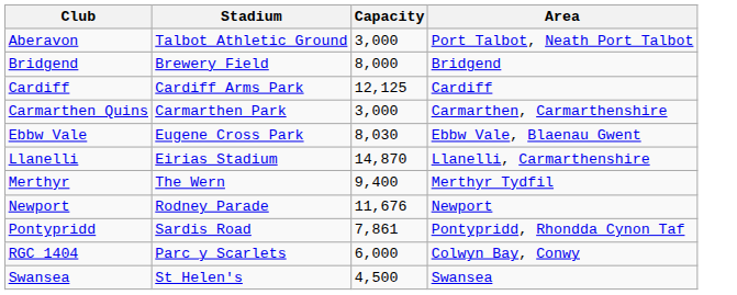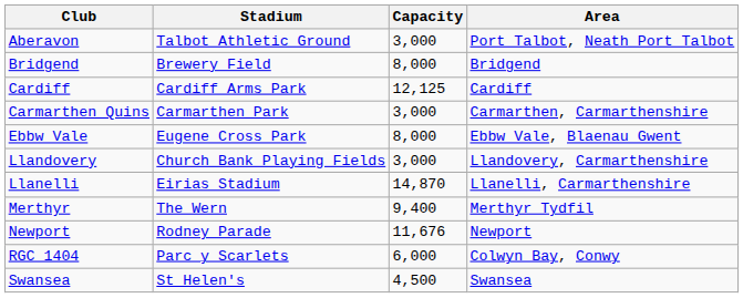 <table class="wikitable sortable">
 <tr>
 <th>Club</th>
 <th>Stadium</th>
 <th>Capacity</th>
 <th>Area</th>
 </tr>
 <tr>
 <td><a href='#'>Aberavon</a></td>
 <td><a href='#'>Talbot Athletic Ground</a></td>
 <td style="text-align:left;">3,000</td>
 <td><a href='#'>Port Talbot</a>, <a href='#'>Neath Port Talbot</a></td>
 </tr>
 <tr>
 <td><a href='#'>Bridgend</a></td>
 <td><a href='#'>Brewery Field</a></td>
 <td style="text-align:left;">8,000</td>
 <td><a href='#'>Bridgend</a></td>
 </tr>
 <tr>
 <td><a href='#'>Cardiff</a></td>
 <td><a href='#'>Cardiff Arms Park</a></td>
 <td style="text-align:left;">12,125</td>
 <td><a href='#'>Cardiff</a></td>
 </tr>
 <tr>
 <td><a href='#'>Carmarthen Quins</a></td>
 <td><a href='#'>Carmarthen Park</a></td>
 <td style="text-align:left;">3,000</td>
 <td><a href='#'>Carmarthen</a>, <a href='#'>Carmarthenshire</a></td>
 </tr>
 <tr>
 <td><a href='#'>Ebbw Vale</a></td>
 <td><a href='#'>Eugene Cross Park</a></td>
-<td style="text-align:left;">8,030</td>
+<td style="text-align:left;">8,000</td>
 <td><a href='#'>Ebbw Vale</a>, <a href='#'>Blaenau Gwent</a></td>
+</tr>
+<tr>
+<td><a href='#'>Llandovery</a></td>
+<td><a href='#'>Church Bank Playing Fields</a></td>
+<td style="text-align:left;">3,000</td>
+<td><a href='#'>Llandovery</a>, <a href='#'>Carmarthenshire</a></td>
 </tr>
 <tr>
 <td><a href='#'>Llanelli</a></td>
 <td><a href='#'>Eirias Stadium</a></td>
 <td style="text-align:left;">14,870</td>
 <td><a href='#'>Llanelli</a>, <a href='#'>Carmarthenshire</a></td>
 </tr>
 <tr>
 <td><a href='#'>Merthyr</a></td>
 <td><a href='#'>The Wern</a></td>
 <td style="text-align:left;">9,400</td>
 <td><a href='#'>Merthyr Tydfil</a></td>
 </tr>
 <tr>
 <td><a href='#'>Newport</a></td>
 <td><a href='#'>Rodney Parade</a></td>
 <td style="text-align:left;">11,676</td>
 <td><a href='#'>Newport</a></td>
 </tr>
 <tr>
-<td><a href='#'>Pontypridd</a></td>
-<td><a href='#'>Sardis Road</a></td>
-<td style="text-align:left;">7,861</td>
-<td><a href='#'>Pontypridd</a>, <a href='#'>Rhondda Cynon Taf</a></td>
-</tr>
-<tr>
 <td><a href='#'>RGC 1404</a></td>
 <td><a href='#'>Parc y Scarlets</a></td>
 <td style="text-align:left;">6,000</td>
 <td><a href='#'>Colwyn Bay</a>, <a href='#'>Conwy</a></td>
 </tr>
 <tr>
 <td><a href='#'>Swansea</a></td>
 <td><a href='#'>St Helen's</a></td>
 <td style="text-align:left;">4,500</td>
 <td><a href='#'>Swansea</a></td>
 </tr>
 </table>
